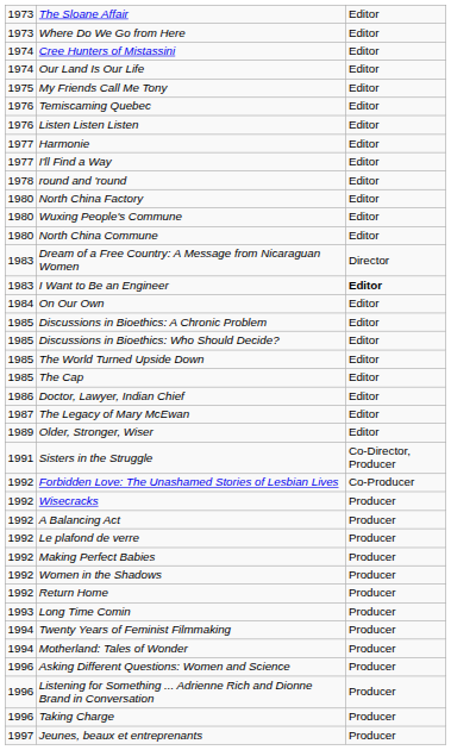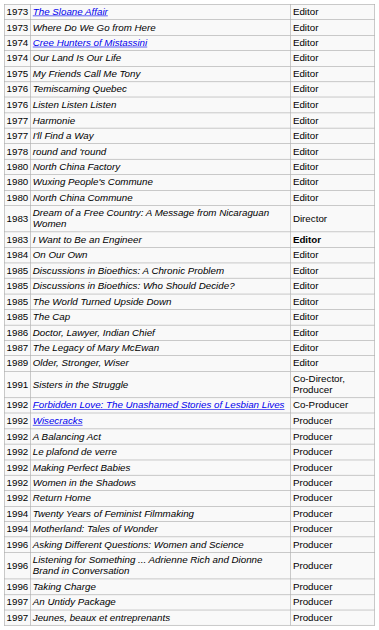 <table class="wikitable sortable">
 <tr>
 <td>1973</td>
 <td><em><a href='#'>The Sloane Affair</a></em></td>
 <td>Editor</td>
 </tr>
 <tr>
 <td>1973</td>
 <td><em>Where Do We Go from Here</em></td>
 <td>Editor</td>
 </tr>
 <tr>
 <td>1974</td>
 <td><em><a href='#'>Cree Hunters of Mistassini</a></em></td>
 <td>Editor</td>
 </tr>
 <tr>
 <td>1974</td>
 <td><em>Our Land Is Our Life</em></td>
 <td>Editor</td>
 </tr>
 <tr>
 <td>1975</td>
 <td><em>My Friends Call Me Tony</em></td>
 <td>Editor</td>
 </tr>
 <tr>
 <td>1976</td>
 <td><em>Temiscaming Quebec</em></td>
 <td>Editor</td>
 </tr>
 <tr>
 <td>1976</td>
 <td><em>Listen Listen Listen</em></td>
 <td>Editor</td>
 </tr>
 <tr>
 <td>1977</td>
 <td><em>Harmonie</em></td>
 <td>Editor</td>
 </tr>
 <tr>
 <td>1977</td>
 <td><em>I'll Find a Way</em></td>
 <td>Editor</td>
 </tr>
 <tr>
 <td>1978</td>
 <td><em>round and 'round</em></td>
 <td>Editor</td>
 </tr>
 <tr>
 <td>1980</td>
 <td><em>North China Factory</em></td>
 <td>Editor</td>
 </tr>
 <tr>
 <td>1980</td>
 <td><em>Wuxing People's Commune</em></td>
 <td>Editor</td>
 </tr>
 <tr>
 <td>1980</td>
 <td><em>North China Commune</em></td>
 <td>Editor</td>
 </tr>
 <tr>
 <td>1983</td>
 <td><em>Dream of a Free Country: A Message from Nicaraguan Women</em></td>
 <td>Director</td>
 </tr>
 <tr>
 <td>1983</td>
 <td><em>I Want to Be an Engineer</em></td>
 <td><strong>Editor</strong></td>
 </tr>
 <tr>
 <td>1984</td>
 <td><em>On Our Own</em></td>
 <td>Editor</td>
 </tr>
 <tr>
 <td>1985</td>
 <td><em>Discussions in Bioethics: A Chronic Problem</em></td>
 <td>Editor</td>
 </tr>
 <tr>
 <td>1985</td>
 <td><em>Discussions in Bioethics: Who Should Decide?</em></td>
 <td>Editor</td>
 </tr>
 <tr>
 <td>1985</td>
 <td><em>The World Turned Upside Down</em></td>
 <td>Editor</td>
 </tr>
 <tr>
 <td>1985</td>
 <td><em>The Cap</em></td>
 <td>Editor</td>
 </tr>
 <tr>
 <td>1986</td>
 <td><em>Doctor, Lawyer, Indian Chief</em></td>
 <td>Editor</td>
 </tr>
 <tr>
 <td>1987</td>
 <td><em>The Legacy of Mary McEwan</em></td>
 <td>Editor</td>
 </tr>
 <tr>
 <td>1989</td>
 <td><em>Older, Stronger, Wiser</em></td>
 <td>Editor</td>
 </tr>
 <tr>
 <td>1991</td>
 <td><em>Sisters in the Struggle</em></td>
 <td>Co-Director, Producer</td>
 </tr>
 <tr>
 <td>1992</td>
 <td><em><a href='#'>Forbidden Love: The Unashamed Stories of Lesbian Lives</a></em></td>
 <td>Co-Producer</td>
 </tr>
 <tr>
 <td>1992</td>
 <td><em><a href='#'>Wisecracks</a></em></td>
 <td>Producer</td>
 </tr>
 <tr>
 <td>1992</td>
 <td><em>A Balancing Act</em></td>
 <td>Producer</td>
 </tr>
 <tr>
 <td>1992</td>
 <td><em>Le plafond de verre</em></td>
 <td>Producer</td>
 </tr>
 <tr>
 <td>1992</td>
 <td><em>Making Perfect Babies</em></td>
 <td>Producer</td>
 </tr>
 <tr>
 <td>1992</td>
 <td><em>Women in the Shadows</em></td>
 <td>Producer</td>
 </tr>
 <tr>
 <td>1992</td>
 <td><em>Return Home</em></td>
 <td>Producer</td>
 </tr>
 <tr>
-<td>1993</td>
-<td><em>Long Time Comin</em></td>
-<td>Producer</td>
-</tr>
-<tr>
 <td>1994</td>
 <td><em>Twenty Years of Feminist Filmmaking</em></td>
 <td>Producer</td>
 </tr>
 <tr>
 <td>1994</td>
 <td><em>Motherland: Tales of Wonder</em></td>
 <td>Producer</td>
 </tr>
 <tr>
 <td>1996</td>
 <td><em>Asking Different Questions: Women and Science</em></td>
 <td>Producer</td>
 </tr>
 <tr>
 <td>1996</td>
 <td><em>Listening for Something ... Adrienne Rich and Dionne Brand in Conversation</em></td>
 <td>Producer</td>
 </tr>
 <tr>
 <td>1996</td>
 <td><em>Taking Charge</em></td>
 <td>Producer</td>
 </tr>
 <tr>
 <td>1997</td>
+<td><em>An Untidy Package</em></td>
+<td>Producer</td>
+</tr>
+<tr>
+<td>1997</td>
 <td><em>Jeunes, beaux et entreprenants</em></td>
 <td>Producer</td>
 </tr>
 </table>
